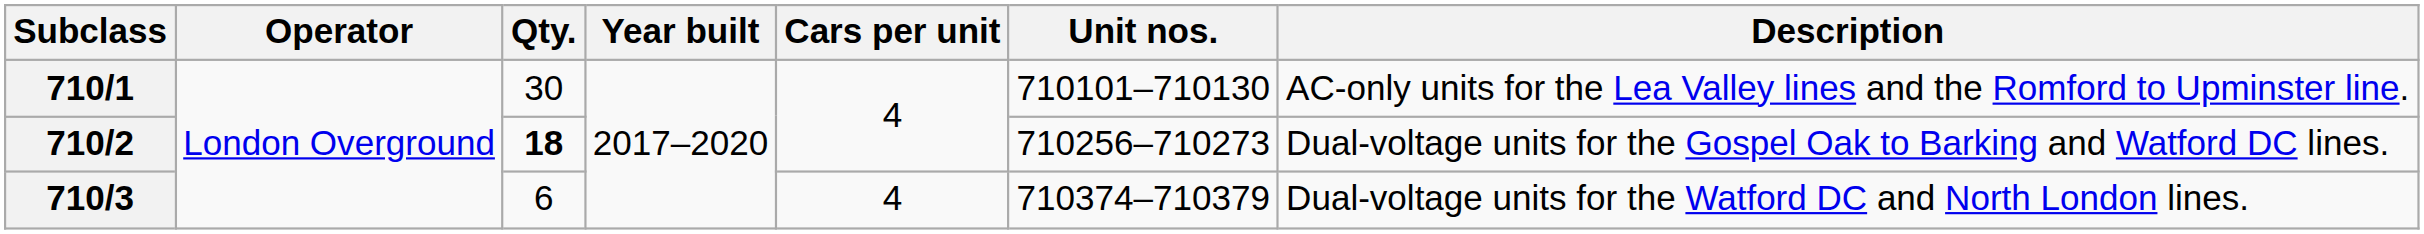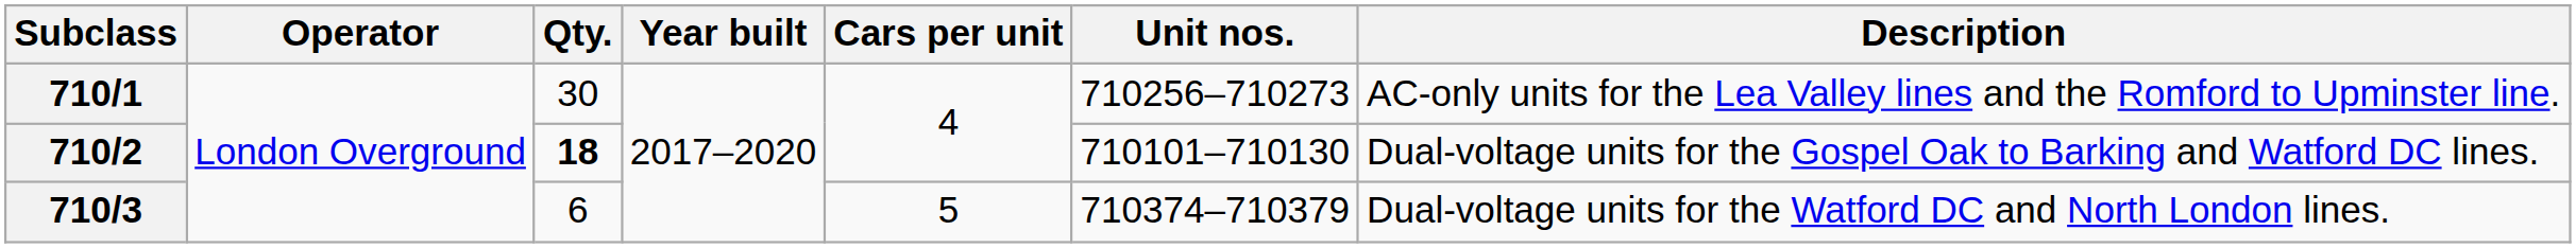 <table class="wikitable">
 <tr>
 <th>Subclass</th>
 <th>Operator</th>
 <th>Qty.</th>
 <th>Year built</th>
 <th>Cars per unit</th>
 <th>Unit nos.</th>
 <th>Description</th>
 </tr>
 <tr>
 <th>710/1</th>
 <td align=center rowspan=3><a href='#'>London Overground</a></td>
 <td align=center>30</td>
 <td align=center rowspan=3>2017–2020</td>
 <td align=center rowspan=2>4</td>
-<td>710101–710130</td>
+<td>710256–710273</td>
 <td>AC-only units for the <a href='#'>Lea Valley lines</a> and the <a href='#'>Romford to Upminster line</a>.</td>
 </tr>
 <tr>
 <th>710/2</th>
 <td align=center><strong>18</strong></td>
-<td>710256–710273</td>
+<td>710101–710130</td>
 <td>Dual-voltage units for the <a href='#'>Gospel Oak to Barking</a> and <a href='#'>Watford DC</a> lines.</td>
 </tr>
 <tr>
 <th>710/3</th>
 <td align=center>6</td>
-<td align=center>4</td>
+<td align=center>5</td>
 <td>710374–710379</td>
 <td>Dual-voltage units for the <a href='#'>Watford DC</a> and <a href='#'>North London</a> lines.</td>
 </tr>
 </table>
